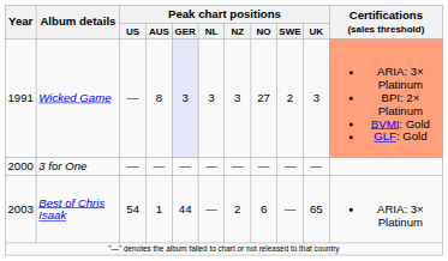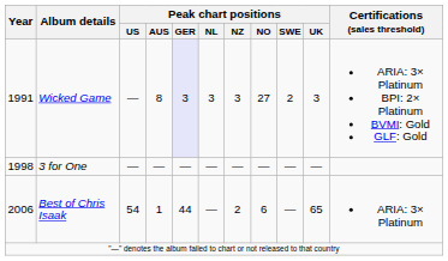 <table class="wikitable" style="text-align:center;">
 <tr>
 <th rowspan="2">Year</th>
 <th rowspan="2">Album details</th>
 <th colspan="8">Peak chart positions</th>
 <th rowspan="2">Certifications<br><small>(sales threshold)</small></th>
 </tr>
 <tr style="font-size:smaller;">
 <th width="30">US <br></th>
 <th width="30">AUS <br></th>
 <th width="30">GER <br></th>
 <th width="30">NL <br></th>
 <th width="30">NZ <br></th>
 <th width="30">NO <br></th>
 <th width="30">SWE <br></th>
 <th width="30">UK <br></th>
 </tr>
 <tr>
 <td>1991</td>
 <td align="left"><em><a href='#'>Wicked Game</a></em><br></td>
 <td>—</td>
 <td>8</td>
 <td style="background: lavender;">3</td>
 <td>3</td>
 <td>3</td>
 <td>27</td>
 <td>2</td>
 <td>3</td>
-<td style="background: lightsalmon;"><br><ul><li>ARIA: 3× Platinum</li><li>BPI: 2× Platinum</li><li><a href='#'>BVMI</a>: Gold</li><li><a href='#'>GLF</a>: Gold</li></ul></td>
+<td><br><ul><li>ARIA: 3× Platinum</li><li>BPI: 2× Platinum</li><li><a href='#'>BVMI</a>: Gold</li><li><a href='#'>GLF</a>: Gold</li></ul></td>
 </tr>
 <tr>
-<td>2000</td>
+<td>1998</td>
 <td align="left"><em>3 for One</em><br></td>
 <td>—</td>
 <td>—</td>
 <td>—</td>
 <td>—</td>
 <td>—</td>
 <td>—</td>
 <td>—</td>
 <td>—</td>
 <td></td>
 </tr>
 <tr>
-<td>2003</td>
+<td>2006</td>
 <td align="left"><em><a href='#'>Best of Chris Isaak</a></em><br></td>
 <td>54</td>
 <td>1</td>
 <td>44</td>
 <td>—</td>
 <td>2</td>
 <td>6</td>
 <td>—</td>
 <td>65</td>
 <td><br><ul><li>ARIA: 3× Platinum</li></ul></td>
 </tr>
 <tr>
 <td colspan="12" style="font-size:8pt">"—" denotes the album failed to chart or not released to that country</td>
 </tr>
 </table>
